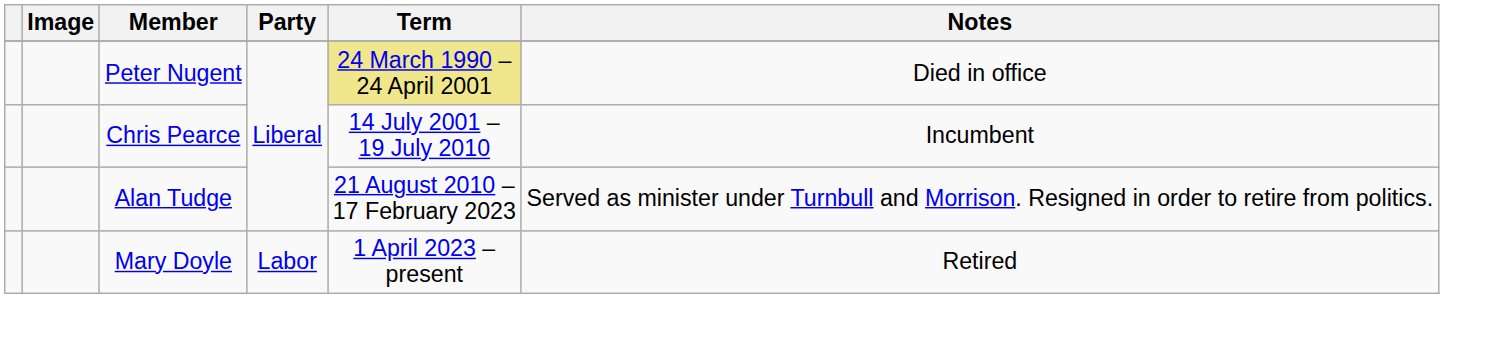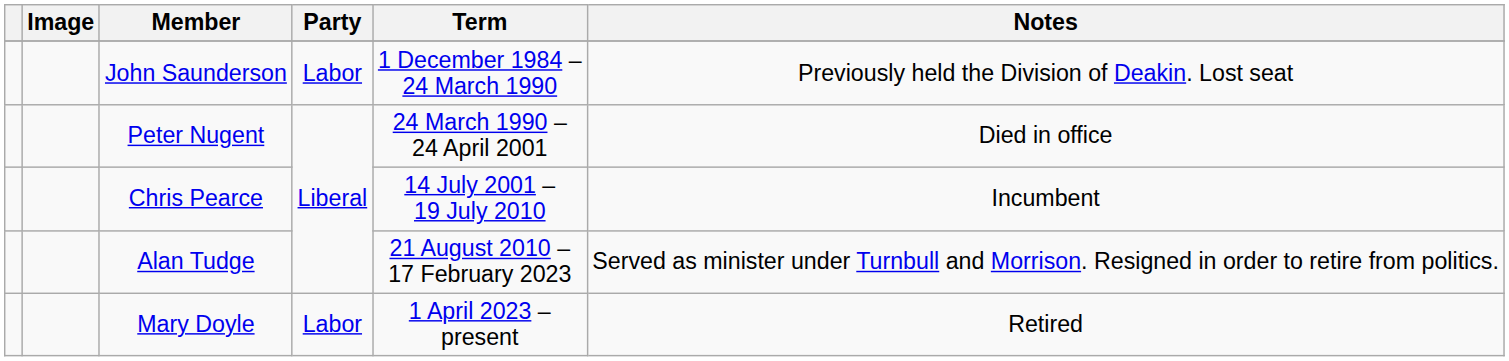 <table class=wikitable style="text-align:center">
 <tr>
 <th></th>
 <th>Image</th>
 <th>Member</th>
 <th>Party</th>
 <th>Term</th>
 <th>Notes</th>
 </tr>
 <tr>
 </tr>
 <tr>
 <td> </td>
 <td></td>
+<td><a href='#'>John Saunderson</a><br></td>
+<td><a href='#'>Labor</a></td>
+<td nowrap><a href='#'>1 December 1984</a> –<br><a href='#'>24 March 1990</a></td>
+<td>Previously held the Division of <a href='#'>Deakin</a>. Lost seat</td>
+</tr>
+<tr>
+<td> </td>
+<td></td>
 <td><a href='#'>Peter Nugent</a><br></td>
 <td rowspan="3"><a href='#'>Liberal</a></td>
-<td nowrap style="background: khaki;"><a href='#'>24 March 1990</a> –<br>24 April 2001</td>
+<td nowrap><a href='#'>24 March 1990</a> –<br>24 April 2001</td>
 <td>Died in office</td>
 </tr>
 <tr>
 <td> </td>
 <td></td>
 <td><a href='#'>Chris Pearce</a><br></td>
 <td nowrap><a href='#'>14 July 2001</a> –<br><a href='#'>19 July 2010</a></td>
 <td>Incumbent</td>
 </tr>
 <tr>
 <td> </td>
 <td></td>
 <td><a href='#'>Alan Tudge</a><br></td>
 <td nowrap><a href='#'>21 August 2010</a> –<br>17 February 2023</td>
 <td>Served as minister under <a href='#'>Turnbull</a> and <a href='#'>Morrison</a>. Resigned in order to retire from politics.</td>
 </tr>
 <tr>
 <td> </td>
 <td></td>
 <td><a href='#'>Mary Doyle</a><br></td>
 <td><a href='#'>Labor</a></td>
 <td nowrap><a href='#'>1 April 2023</a> –<br>present</td>
 <td>Retired</td>
 </tr>
 </table>
